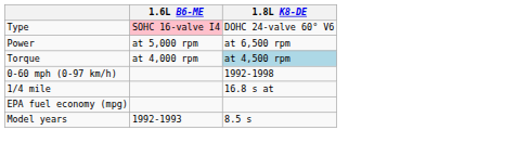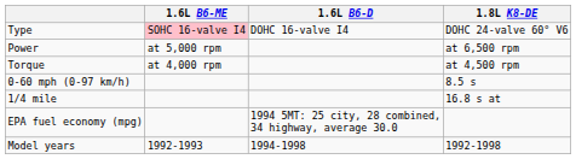 <table class="wikitable" style="font-size:90%;">
 <tr>
 <th></th>
 <th>1.6L <em><a href='#'>B6-ME</a></em></th>
+<th>1.6L <em><a href='#'>B6-D</a></em></th>
 <th>1.8L <em><a href='#'>K8-DE</a></em></th>
 </tr>
 <tr>
 <td>Type</td>
 <td style="background: pink;">SOHC 16-valve I4</td>
+<td>DOHC 16-valve I4</td>
 <td>DOHC 24-valve 60° V6</td>
 </tr>
 <tr>
 <td>Power</td>
 <td> at 5,000 rpm</td>
+<td></td>
 <td> at 6,500 rpm</td>
 </tr>
 <tr>
 <td>Torque</td>
 <td> at 4,000 rpm</td>
-<td style="background: lightblue;"> at 4,500 rpm</td>
+<td></td>
+<td> at 4,500 rpm</td>
 </tr>
 <tr>
 <td>0-60 mph (0-97 km/h)</td>
 <td></td>
-<td>1992-1998</td>
+<td></td>
+<td>8.5 s</td>
 </tr>
 <tr>
 <td>1/4 mile</td>
+<td></td>
 <td></td>
 <td>16.8 s at </td>
 </tr>
 <tr>
 <td>EPA fuel economy (mpg)</td>
 <td></td>
+<td>1994 5MT: 25 city, 28 combined,<br>34 highway, average 30.0</td>
 <td></td>
 </tr>
 <tr>
 <td>Model years</td>
 <td>1992-1993</td>
-<td>8.5 s</td>
+<td>1994-1998</td>
+<td>1992-1998</td>
 </tr>
 </table>
